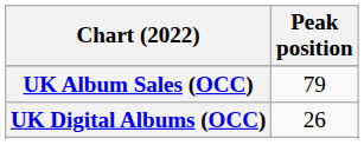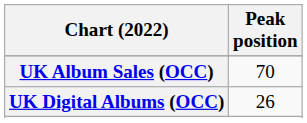 <table class="wikitable sortable plainrowheaders" style="text-align:center">
 <tr>
 <th scope="col">Chart (2022)</th>
 <th scope="col">Peak<br>position</th>
 </tr>
 <tr>
 </tr>
 <tr>
 <th scope="row"><a href='#'>UK Album Sales</a> (<a href='#'>OCC</a>)</th>
-<td>79</td>
+<td>70</td>
 </tr>
 <tr>
 <th scope="row"><a href='#'>UK Digital Albums</a> (<a href='#'>OCC</a>)</th>
 <td>26</td>
 </tr>
 <tr>
 </tr>
 <tr>
 </tr>
 <tr>
 </tr>
 <tr>
 </tr>
 </table>
